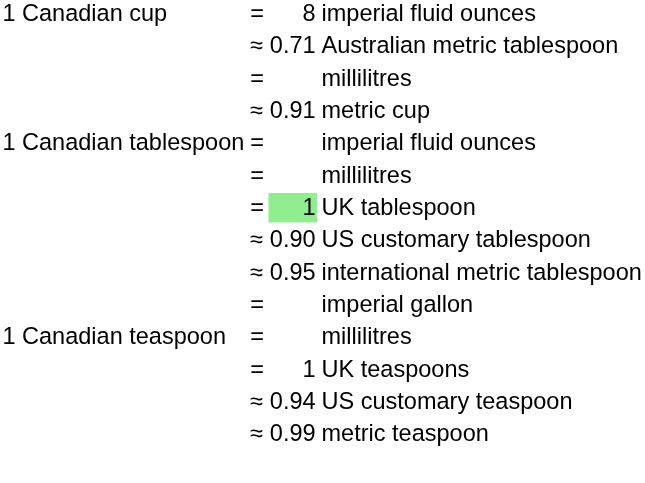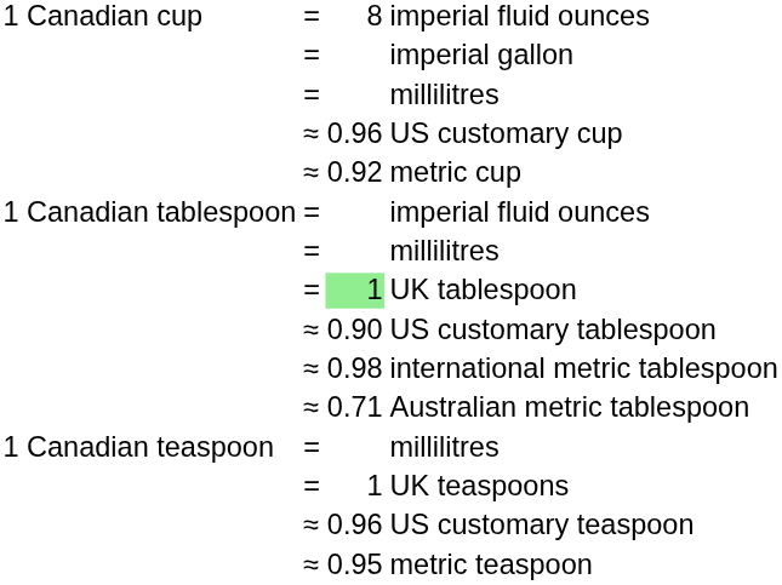 <table>
 <tr>
 <td>1 Canadian cup</td>
 <td>=</td>
 <td style="text-align: right">8</td>
 <td>imperial fluid ounces</td>
 </tr>
 <tr>
 <td></td>
-<td>≈</td>
-<td style="text-align: right">0.71</td>
-<td>Australian metric tablespoon</td>
+<td>=</td>
+<td style="text-align: right"></td>
+<td>imperial gallon</td>
 </tr>
 <tr>
 <td></td>
 <td>=</td>
 <td style="text-align: right"></td>
 <td>millilitres</td>
 </tr>
 <tr>
 <td></td>
 <td>≈</td>
-<td style="text-align: right">0.91</td>
+<td style="text-align: right">0.96</td>
+<td>US customary cup</td>
+</tr>
+<tr>
+<td></td>
+<td>≈</td>
+<td style="text-align: right">0.92</td>
 <td>metric cup</td>
 </tr>
 <tr>
 <td>1 Canadian tablespoon</td>
 <td>=</td>
 <td style="text-align: right"></td>
 <td>imperial fluid ounces</td>
 </tr>
 <tr>
 <td></td>
 <td>=</td>
 <td style="text-align: right"></td>
 <td>millilitres</td>
 </tr>
 <tr>
 <td></td>
 <td>=</td>
 <td style="background: lightgreen; text-align: right">1</td>
 <td>UK tablespoon</td>
 </tr>
 <tr>
 <td></td>
 <td>≈</td>
 <td style="text-align: right">0.90</td>
 <td>US customary tablespoon</td>
 </tr>
 <tr>
 <td></td>
 <td>≈</td>
-<td style="text-align: right">0.95</td>
+<td style="text-align: right">0.98</td>
 <td>international metric tablespoon</td>
 </tr>
 <tr>
 <td></td>
-<td>=</td>
-<td style="text-align: right"></td>
-<td>imperial gallon</td>
+<td>≈</td>
+<td style="text-align: right">0.71</td>
+<td>Australian metric tablespoon</td>
 </tr>
 <tr>
 <td>1 Canadian teaspoon</td>
 <td>=</td>
 <td style="text-align: right"></td>
 <td>millilitres</td>
 </tr>
 <tr>
 <td></td>
 <td>=</td>
 <td style="text-align: right">1</td>
 <td>UK teaspoons</td>
 </tr>
 <tr>
 <td></td>
 <td>≈</td>
-<td style="text-align: right">0.94</td>
+<td style="text-align: right">0.96</td>
 <td>US customary teaspoon</td>
 </tr>
 <tr>
 <td></td>
 <td>≈</td>
-<td style="text-align: right">0.99</td>
+<td style="text-align: right">0.95</td>
 <td>metric teaspoon</td>
 </tr>
 </table>
